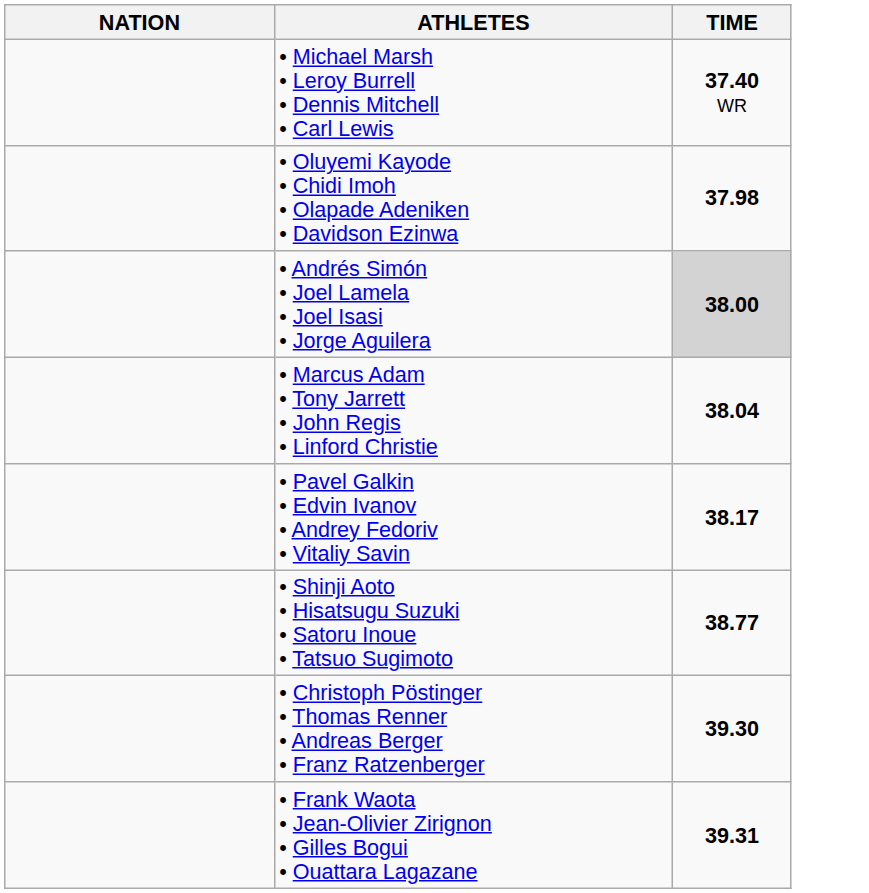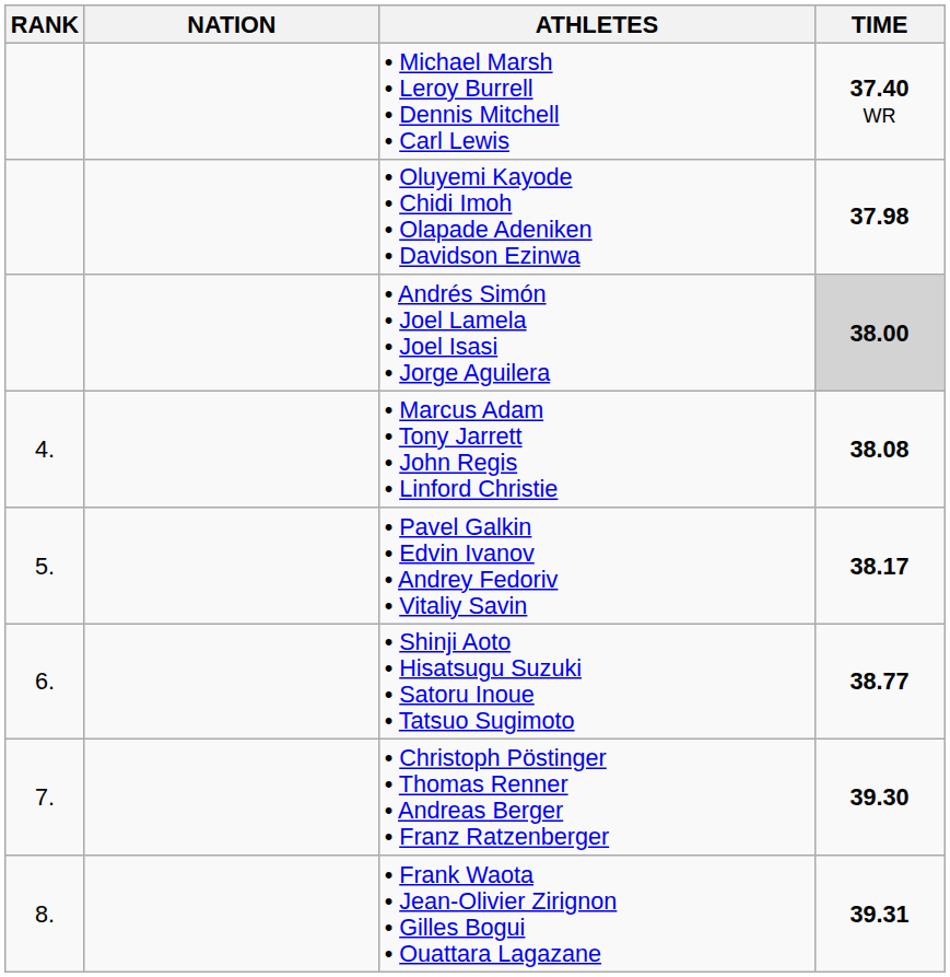 <table class="wikitable" style="border-collapse: collapse; font-size: 90%;">
 <tr>
+<th>RANK</th>
 <th style="width: 12em">NATION</th>
 <th style="width: 18em">ATHLETES</th>
 <th style="width: 5em">TIME</th>
 </tr>
 <tr>
 <td align="center"></td>
+<td align="center"></td>
 <td>• <a href='#'>Michael Marsh</a><br>• <a href='#'>Leroy Burrell</a><br>• <a href='#'>Dennis Mitchell</a><br>• <a href='#'>Carl Lewis</a></td>
 <td align="center"><strong>37.40</strong> <br><small>WR</small></td>
 </tr>
 <tr>
+<td align="center"></td>
 <td align="center"></td>
 <td>• <a href='#'>Oluyemi Kayode</a><br>• <a href='#'>Chidi Imoh</a><br>• <a href='#'>Olapade Adeniken</a><br>• <a href='#'>Davidson Ezinwa</a></td>
 <td align="center"><strong>37.98</strong></td>
 </tr>
 <tr>
 <td align="center"></td>
+<td align="center"></td>
 <td>• <a href='#'>Andrés Simón</a><br>• <a href='#'>Joel Lamela</a><br>• <a href='#'>Joel Isasi</a><br>• <a href='#'>Jorge Aguilera</a></td>
 <td align="center" style="background: lightgrey;"><strong>38.00</strong></td>
 </tr>
 <tr>
+<td align="center">4.</td>
 <td align="center"></td>
 <td>• <a href='#'>Marcus Adam</a><br>• <a href='#'>Tony Jarrett</a><br>• <a href='#'>John Regis</a><br>• <a href='#'>Linford Christie</a></td>
-<td align="center"><strong>38.04</strong></td>
+<td align="center"><strong>38.08</strong></td>
 </tr>
 <tr>
+<td align="center">5.</td>
 <td align="center"></td>
 <td>• <a href='#'>Pavel Galkin</a><br>• <a href='#'>Edvin Ivanov</a><br>• <a href='#'>Andrey Fedoriv</a><br>• <a href='#'>Vitaliy Savin</a></td>
 <td align="center"><strong>38.17</strong></td>
 </tr>
 <tr>
+<td align="center">6.</td>
 <td align="center"></td>
 <td>• <a href='#'>Shinji Aoto</a><br>• <a href='#'>Hisatsugu Suzuki</a><br>• <a href='#'>Satoru Inoue</a><br>• <a href='#'>Tatsuo Sugimoto</a></td>
 <td align="center"><strong>38.77</strong></td>
 </tr>
 <tr>
+<td align="center">7.</td>
 <td align="center"></td>
 <td>• <a href='#'>Christoph Pöstinger</a><br>• <a href='#'>Thomas Renner</a><br>• <a href='#'>Andreas Berger</a><br>• <a href='#'>Franz Ratzenberger</a></td>
 <td align="center"><strong>39.30</strong></td>
 </tr>
 <tr>
+<td align="center">8.</td>
 <td align="center"></td>
 <td>• <a href='#'>Frank Waota</a><br>• <a href='#'>Jean-Olivier Zirignon</a><br>• <a href='#'>Gilles Bogui</a><br>• <a href='#'>Ouattara Lagazane</a></td>
 <td align="center"><strong>39.31</strong></td>
 </tr>
 </table>
